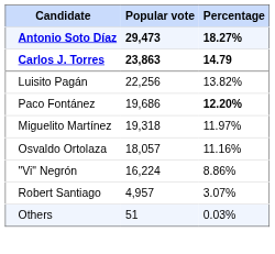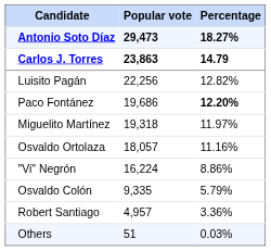 <table style="border: 1px solid #666666; border-collapse: collapse" align="center" cellpadding="6">
 <tr style="background-color: #C9DBFC">
 <th colspan="2">Candidate</th>
 <th>Popular vote</th>
 <th>Percentage</th>
 </tr>
 <tr style="background-color: #F0F5FE">
 <td style="border-top: 1px solid #DDDDDD"></td>
 <td style="border-top: 1px solid #DDDDDD"><strong><a href='#'>Antonio Soto Díaz</a></strong></td>
 <td style="border-top: 1px solid #DDDDDD"><strong>29,473</strong></td>
 <td style="border-top: 1px solid #DDDDDD"><strong>18.27%</strong></td>
 </tr>
 <tr>
 <td style="border-top: 1px solid #DDDDDD"></td>
 <td style="border-top: 1px solid #DDDDDD"><strong><a href='#'>Carlos J. Torres</a></strong></td>
 <td style="border-top: 1px solid #DDDDDD"><strong>23,863</strong></td>
 <td style="border-top: 1px solid #DDDDDD"><strong>14.79</strong></td>
 </tr>
 <tr>
 <td style="border-top: 1px solid #666666"></td>
 <td style="border-top: 1px solid #666666">Luisito Pagán</td>
 <td style="border-top: 1px solid #666666">22,256</td>
-<td style="border-top: 1px solid #666666">13.82%</td>
+<td style="border-top: 1px solid #666666">12.82%</td>
 </tr>
 <tr>
 <td style="border-top: 1px solid #DDDDDD"></td>
 <td style="border-top: 1px solid #DDDDDD">Paco Fontánez</td>
 <td style="border-top: 1px solid #DDDDDD">19,686</td>
 <td style="border-top: 1px solid #DDDDDD"><strong>12.20%</strong></td>
 </tr>
 <tr>
 <td style="border-top: 1px solid #DDDDDD"></td>
 <td style="border-top: 1px solid #DDDDDD">Miguelito Martínez</td>
 <td style="border-top: 1px solid #DDDDDD">19,318</td>
 <td style="border-top: 1px solid #DDDDDD">11.97%</td>
 </tr>
 <tr>
 <td style="border-top: 1px solid #DDDDDD"></td>
 <td style="border-top: 1px solid #DDDDDD">Osvaldo Ortolaza</td>
 <td style="border-top: 1px solid #DDDDDD">18,057</td>
 <td style="border-top: 1px solid #DDDDDD">11.16%</td>
 </tr>
 <tr>
 <td style="border-top: 1px solid #DDDDDD"></td>
 <td style="border-top: 1px solid #DDDDDD">"Vi" Negrón</td>
 <td style="border-top: 1px solid #DDDDDD">16,224</td>
 <td style="border-top: 1px solid #DDDDDD">8.86%</td>
 </tr>
 <tr>
 <td style="border-top: 1px solid #DDDDDD"></td>
+<td style="border-top: 1px solid #DDDDDD">Osvaldo Colón</td>
+<td style="border-top: 1px solid #DDDDDD">9,335</td>
+<td style="border-top: 1px solid #DDDDDD">5.79%</td>
+</tr>
+<tr>
+<td style="border-top: 1px solid #DDDDDD"></td>
 <td style="border-top: 1px solid #DDDDDD">Robert Santiago</td>
 <td style="border-top: 1px solid #DDDDDD">4,957</td>
-<td style="border-top: 1px solid #DDDDDD">3.07%</td>
+<td style="border-top: 1px solid #DDDDDD">3.36%</td>
 </tr>
 <tr style="background-color: #F0F5FE">
 <td style="border-top: 1px solid #DDDDDD"></td>
 <td style="border-top: 1px solid #DDDDDD">Others</td>
 <td style="border-top: 1px solid #DDDDDD">51</td>
 <td style="border-top: 1px solid #DDDDDD">0.03%</td>
 </tr>
 </table>
